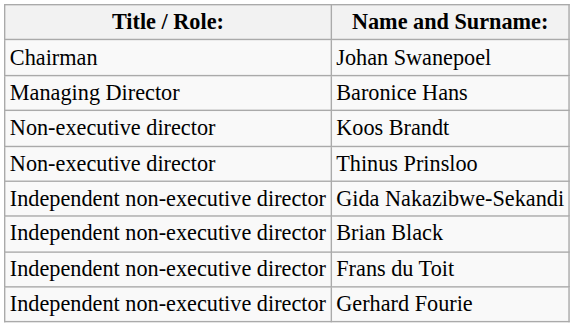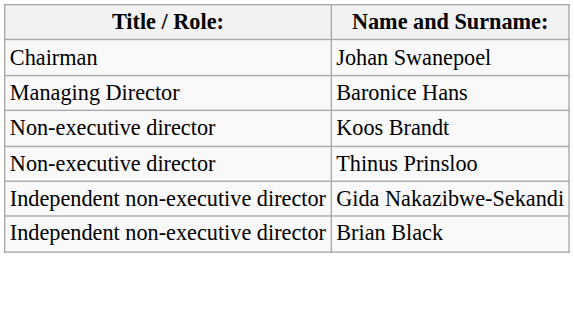 <table class="wikitable">
 <tr>
 <th>Title / Role:</th>
 <th>Name and Surname:</th>
 </tr>
 <tr>
 <td>Chairman</td>
 <td>Johan Swanepoel</td>
 </tr>
 <tr>
 <td>Managing Director</td>
 <td>Baronice Hans</td>
 </tr>
 <tr>
 <td>Non-executive director</td>
 <td>Koos Brandt</td>
 </tr>
 <tr>
 <td>Non-executive director</td>
 <td>Thinus Prinsloo</td>
 </tr>
 <tr>
 <td>Independent non-executive director</td>
 <td>Gida Nakazibwe-Sekandi</td>
 </tr>
 <tr>
 <td>Independent non-executive director</td>
 <td>Brian Black</td>
 </tr>
-<tr>
-<td>Independent non-executive director</td>
-<td>Frans du Toit</td>
-</tr>
-<tr>
-<td>Independent non-executive director</td>
-<td>Gerhard Fourie</td>
-</tr>
 </table>
